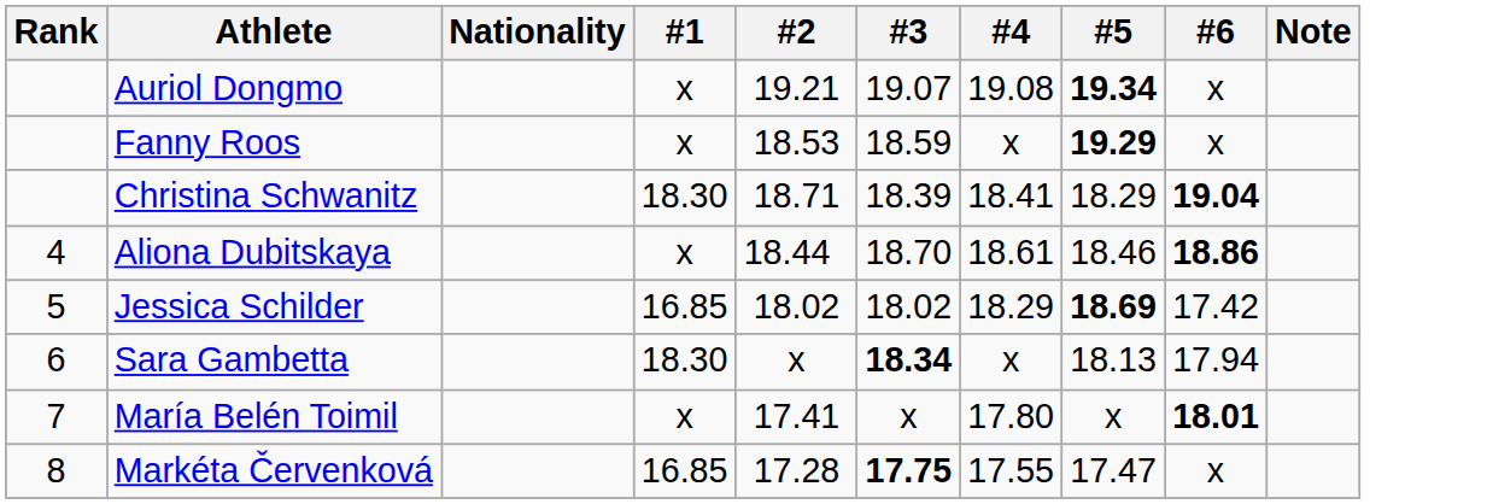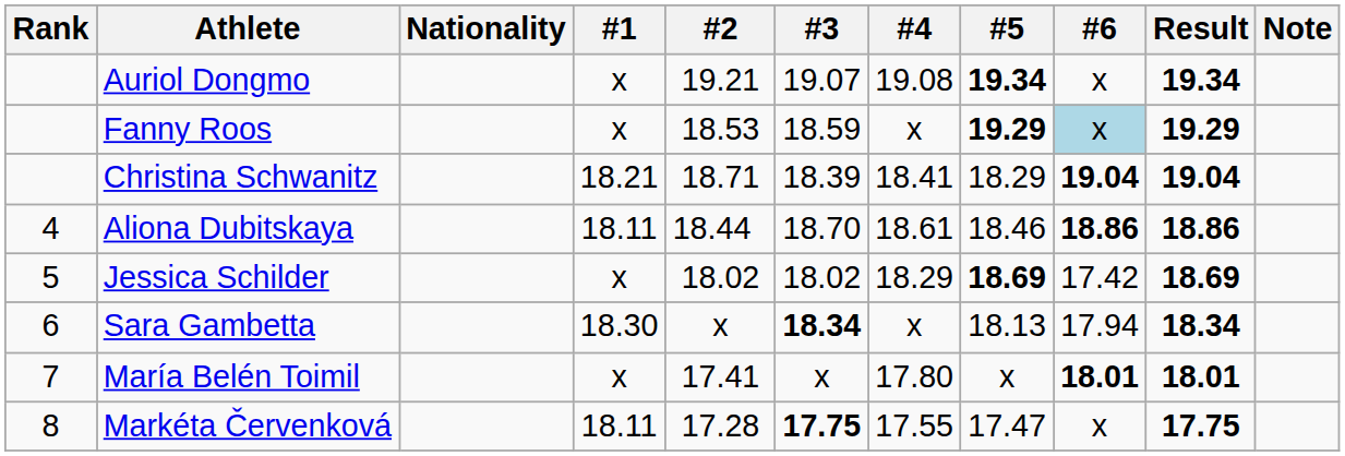 <table class="wikitable sortable" style="text-align:center">
 <tr>
 <th>Rank</th>
 <th>Athlete</th>
 <th>Nationality</th>
 <th>#1</th>
 <th>#2</th>
 <th>#3</th>
 <th>#4</th>
 <th>#5</th>
 <th>#6</th>
+<th>Result</th>
 <th>Note</th>
 </tr>
 <tr>
 <td></td>
 <td align=left><a href='#'>Auriol Dongmo</a></td>
 <td align=left></td>
 <td>x</td>
 <td>19.21</td>
 <td>19.07</td>
 <td>19.08</td>
 <td><strong>19.34</strong></td>
 <td>x</td>
+<td><strong>19.34</strong></td>
 <td></td>
 </tr>
 <tr>
 <td></td>
 <td align=left><a href='#'>Fanny Roos</a></td>
 <td align=left></td>
 <td>x</td>
 <td>18.53</td>
 <td>18.59</td>
 <td>x</td>
 <td><strong>19.29</strong></td>
-<td>x</td>
+<td style="background: lightblue;">x</td>
+<td><strong>19.29</strong></td>
 <td></td>
 </tr>
 <tr>
 <td></td>
 <td align=left><a href='#'>Christina Schwanitz</a></td>
 <td align=left></td>
-<td>18.30</td>
+<td>18.21</td>
 <td>18.71</td>
 <td>18.39</td>
 <td>18.41</td>
 <td>18.29</td>
+<td><strong>19.04</strong></td>
 <td><strong>19.04</strong></td>
 <td></td>
 </tr>
 <tr>
 <td>4</td>
 <td align=left><a href='#'>Aliona Dubitskaya</a></td>
 <td align=left></td>
-<td>x</td>
+<td>18.11</td>
 <td>18.44  </td>
 <td>18.70</td>
 <td>18.61</td>
 <td>18.46</td>
+<td><strong>18.86</strong></td>
 <td><strong>18.86</strong></td>
 <td></td>
 </tr>
 <tr>
 <td>5</td>
 <td align=left><a href='#'>Jessica Schilder</a></td>
 <td align=left></td>
-<td>16.85</td>
+<td>x</td>
 <td>18.02</td>
 <td>18.02</td>
 <td>18.29</td>
 <td><strong>18.69</strong></td>
 <td>17.42</td>
+<td><strong>18.69</strong></td>
 <td></td>
 </tr>
 <tr>
 <td>6</td>
 <td align=left><a href='#'>Sara Gambetta</a></td>
 <td align=left></td>
 <td>18.30</td>
 <td>x</td>
 <td><strong>18.34</strong></td>
 <td>x</td>
 <td>18.13</td>
 <td>17.94</td>
+<td><strong>18.34</strong></td>
 <td></td>
 </tr>
 <tr>
 <td>7</td>
 <td align=left><a href='#'>María Belén Toimil</a></td>
 <td align=left></td>
 <td>x</td>
 <td>17.41</td>
 <td>x</td>
 <td>17.80</td>
 <td>x</td>
 <td><strong>18.01</strong></td>
+<td><strong>18.01</strong></td>
 <td></td>
 </tr>
 <tr>
 <td>8</td>
 <td align=left><a href='#'>Markéta Červenková</a></td>
 <td align=left></td>
-<td>16.85</td>
+<td>18.11</td>
 <td>17.28</td>
 <td><strong>17.75</strong></td>
 <td>17.55</td>
 <td>17.47</td>
 <td>x</td>
+<td><strong>17.75</strong></td>
 <td></td>
 </tr>
 </table>
